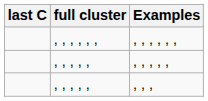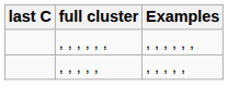 <table class="wikitable">
 <tr>
 <th>last C</th>
 <th>full cluster</th>
 <th>Examples</th>
 </tr>
 <tr>
 <td></td>
 <td>, , , , , , </td>
 <td>, , , , , , </td>
 </tr>
 <tr>
 <td></td>
 <td>, , , , , </td>
 <td>, , , , , </td>
 </tr>
-<tr>
-<td></td>
-<td>, , , , , </td>
-<td>, , , </td>
-</tr>
 </table>
